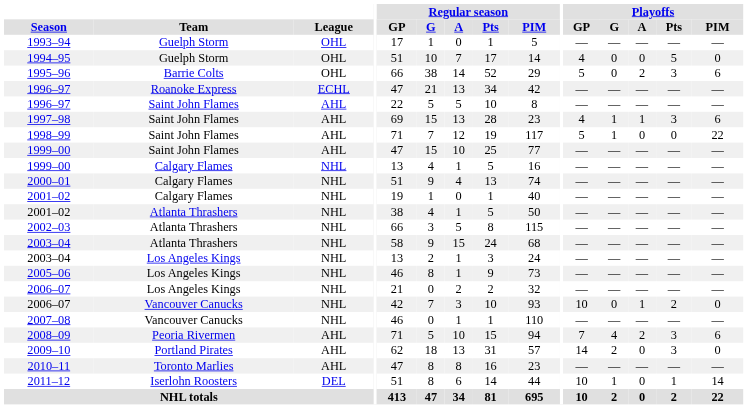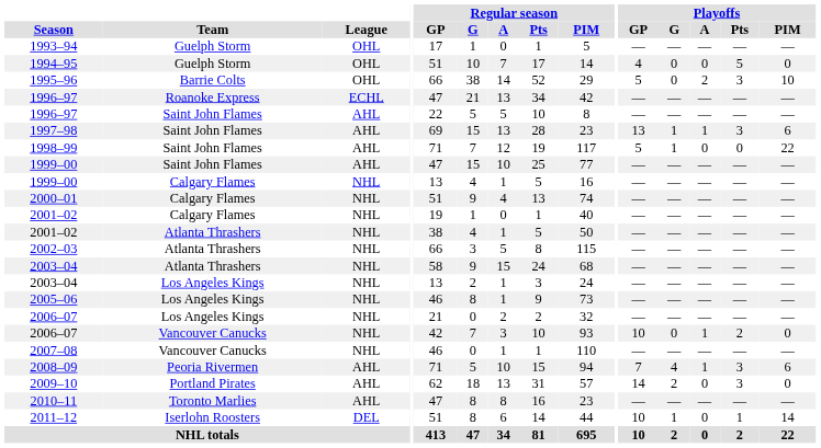 <table border="0" cellpadding="1" cellspacing="0" style="text-align:center; width:60em">
 <tr bgcolor="#e0e0e0">
 <th colspan="3"  bgcolor="#ffffff"></th>
 <th rowspan="99" bgcolor="#ffffff"></th>
 <th colspan="5"><a href='#'>Regular season</a></th>
 <th rowspan="99" bgcolor="#ffffff"></th>
 <th colspan="5"><a href='#'>Playoffs</a></th>
 </tr>
 <tr bgcolor="#e0e0e0">
 <th><a href='#'>Season</a></th>
 <th>Team</th>
 <th>League</th>
 <th>GP</th>
 <th><a href='#'>G</a></th>
 <th><a href='#'>A</a></th>
 <th><a href='#'>Pts</a></th>
 <th><a href='#'>PIM</a></th>
 <th>GP</th>
 <th>G</th>
 <th>A</th>
 <th>Pts</th>
 <th>PIM</th>
 </tr>
 <tr ALIGN="center">
 <td ALIGN="center"><a href='#'>1993–94</a></td>
 <td ALIGN="center"><a href='#'>Guelph Storm</a></td>
 <td ALIGN="center"><a href='#'>OHL</a></td>
 <td ALIGN="center">17</td>
 <td ALIGN="center">1</td>
 <td ALIGN="center">0</td>
 <td ALIGN="center">1</td>
 <td ALIGN="center">5</td>
 <td ALIGN="center">—</td>
 <td ALIGN="center">—</td>
 <td ALIGN="center">—</td>
 <td ALIGN="center">—</td>
 <td ALIGN="center">—</td>
 </tr>
 <tr ALIGN="center" bgcolor="#f0f0f0">
 <td ALIGN="center"><a href='#'>1994–95</a></td>
 <td ALIGN="center">Guelph Storm</td>
 <td ALIGN="center">OHL</td>
 <td ALIGN="center">51</td>
 <td ALIGN="center">10</td>
 <td ALIGN="center">7</td>
 <td ALIGN="center">17</td>
 <td ALIGN="center">14</td>
 <td ALIGN="center">4</td>
 <td ALIGN="center">0</td>
 <td ALIGN="center">0</td>
 <td ALIGN="center">5</td>
 <td ALIGN="center">0</td>
 </tr>
 <tr ALIGN="center">
 <td ALIGN="center"><a href='#'>1995–96</a></td>
 <td ALIGN="center"><a href='#'>Barrie Colts</a></td>
 <td ALIGN="center">OHL</td>
 <td ALIGN="center">66</td>
 <td ALIGN="center">38</td>
 <td ALIGN="center">14</td>
 <td ALIGN="center">52</td>
 <td ALIGN="center">29</td>
 <td ALIGN="center">5</td>
 <td ALIGN="center">0</td>
 <td ALIGN="center">2</td>
 <td ALIGN="center">3</td>
-<td ALIGN="center">6</td>
+<td ALIGN="center">10</td>
 </tr>
 <tr ALIGN="center" bgcolor="#f0f0f0">
 <td ALIGN="center"><a href='#'>1996–97</a></td>
 <td ALIGN="center"><a href='#'>Roanoke Express</a></td>
 <td ALIGN="center"><a href='#'>ECHL</a></td>
 <td ALIGN="center">47</td>
 <td ALIGN="center">21</td>
 <td ALIGN="center">13</td>
 <td ALIGN="center">34</td>
 <td ALIGN="center">42</td>
 <td ALIGN="center">—</td>
 <td ALIGN="center">—</td>
 <td ALIGN="center">—</td>
 <td ALIGN="center">—</td>
 <td ALIGN="center">—</td>
 </tr>
 <tr ALIGN="center">
 <td ALIGN="center"><a href='#'>1996–97</a></td>
 <td ALIGN="center"><a href='#'>Saint John Flames</a></td>
 <td ALIGN="center"><a href='#'>AHL</a></td>
 <td ALIGN="center">22</td>
 <td ALIGN="center">5</td>
 <td ALIGN="center">5</td>
 <td ALIGN="center">10</td>
 <td ALIGN="center">8</td>
 <td ALIGN="center">—</td>
 <td ALIGN="center">—</td>
 <td ALIGN="center">—</td>
 <td ALIGN="center">—</td>
 <td ALIGN="center">—</td>
 </tr>
 <tr ALIGN="center" bgcolor="#f0f0f0">
 <td ALIGN="center"><a href='#'>1997–98</a></td>
 <td ALIGN="center">Saint John Flames</td>
 <td ALIGN="center">AHL</td>
 <td ALIGN="center">69</td>
 <td ALIGN="center">15</td>
 <td ALIGN="center">13</td>
 <td ALIGN="center">28</td>
 <td ALIGN="center">23</td>
-<td ALIGN="center">4</td>
+<td ALIGN="center">13</td>
 <td ALIGN="center">1</td>
 <td ALIGN="center">1</td>
 <td ALIGN="center">3</td>
 <td ALIGN="center">6</td>
 </tr>
 <tr ALIGN="center">
 <td ALIGN="center"><a href='#'>1998–99</a></td>
 <td ALIGN="center">Saint John Flames</td>
 <td ALIGN="center">AHL</td>
 <td ALIGN="center">71</td>
 <td ALIGN="center">7</td>
 <td ALIGN="center">12</td>
 <td ALIGN="center">19</td>
 <td ALIGN="center">117</td>
 <td ALIGN="center">5</td>
 <td ALIGN="center">1</td>
 <td ALIGN="center">0</td>
 <td ALIGN="center">0</td>
 <td ALIGN="center">22</td>
 </tr>
 <tr ALIGN="center" bgcolor="#f0f0f0">
 <td ALIGN="center"><a href='#'>1999–00</a></td>
 <td ALIGN="center">Saint John Flames</td>
 <td ALIGN="center">AHL</td>
 <td ALIGN="center">47</td>
 <td ALIGN="center">15</td>
 <td ALIGN="center">10</td>
 <td ALIGN="center">25</td>
 <td ALIGN="center">77</td>
 <td ALIGN="center">—</td>
 <td ALIGN="center">—</td>
 <td ALIGN="center">—</td>
 <td ALIGN="center">—</td>
 <td ALIGN="center">—</td>
 </tr>
 <tr ALIGN="center">
 <td ALIGN="center"><a href='#'>1999–00</a></td>
 <td ALIGN="center"><a href='#'>Calgary Flames</a></td>
 <td ALIGN="center"><a href='#'>NHL</a></td>
 <td ALIGN="center">13</td>
 <td ALIGN="center">4</td>
 <td ALIGN="center">1</td>
 <td ALIGN="center">5</td>
 <td ALIGN="center">16</td>
 <td ALIGN="center">—</td>
 <td ALIGN="center">—</td>
 <td ALIGN="center">—</td>
 <td ALIGN="center">—</td>
 <td ALIGN="center">—</td>
 </tr>
 <tr ALIGN="center" bgcolor="#f0f0f0">
 <td ALIGN="center"><a href='#'>2000–01</a></td>
 <td ALIGN="center">Calgary Flames</td>
 <td ALIGN="center">NHL</td>
 <td ALIGN="center">51</td>
 <td ALIGN="center">9</td>
 <td ALIGN="center">4</td>
 <td ALIGN="center">13</td>
 <td ALIGN="center">74</td>
 <td ALIGN="center">—</td>
 <td ALIGN="center">—</td>
 <td ALIGN="center">—</td>
 <td ALIGN="center">—</td>
 <td ALIGN="center">—</td>
 </tr>
 <tr ALIGN="center">
 <td ALIGN="center"><a href='#'>2001–02</a></td>
 <td ALIGN="center">Calgary Flames</td>
 <td ALIGN="center">NHL</td>
 <td ALIGN="center">19</td>
 <td ALIGN="center">1</td>
 <td ALIGN="center">0</td>
 <td ALIGN="center">1</td>
 <td ALIGN="center">40</td>
 <td ALIGN="center">—</td>
 <td ALIGN="center">—</td>
 <td ALIGN="center">—</td>
 <td ALIGN="center">—</td>
 <td ALIGN="center">—</td>
 </tr>
 <tr ALIGN="center" bgcolor="#f0f0f0">
 <td ALIGN="center">2001–02</td>
 <td ALIGN="center"><a href='#'>Atlanta Thrashers</a></td>
 <td ALIGN="center">NHL</td>
 <td ALIGN="center">38</td>
 <td ALIGN="center">4</td>
 <td ALIGN="center">1</td>
 <td ALIGN="center">5</td>
 <td ALIGN="center">50</td>
 <td ALIGN="center">—</td>
 <td ALIGN="center">—</td>
 <td ALIGN="center">—</td>
 <td ALIGN="center">—</td>
 <td ALIGN="center">—</td>
 </tr>
 <tr ALIGN="center">
 <td ALIGN="center"><a href='#'>2002–03</a></td>
 <td ALIGN="center">Atlanta Thrashers</td>
 <td ALIGN="center">NHL</td>
 <td ALIGN="center">66</td>
 <td ALIGN="center">3</td>
 <td ALIGN="center">5</td>
 <td ALIGN="center">8</td>
 <td ALIGN="center">115</td>
 <td ALIGN="center">—</td>
 <td ALIGN="center">—</td>
 <td ALIGN="center">—</td>
 <td ALIGN="center">—</td>
 <td ALIGN="center">—</td>
 </tr>
 <tr ALIGN="center" bgcolor="#f0f0f0">
 <td ALIGN="center"><a href='#'>2003–04</a></td>
 <td ALIGN="center">Atlanta Thrashers</td>
 <td ALIGN="center">NHL</td>
 <td ALIGN="center">58</td>
 <td ALIGN="center">9</td>
 <td ALIGN="center">15</td>
 <td ALIGN="center">24</td>
 <td ALIGN="center">68</td>
 <td ALIGN="center">—</td>
 <td ALIGN="center">—</td>
 <td ALIGN="center">—</td>
 <td ALIGN="center">—</td>
 <td ALIGN="center">—</td>
 </tr>
 <tr ALIGN="center">
 <td ALIGN="center">2003–04</td>
 <td ALIGN="center"><a href='#'>Los Angeles Kings</a></td>
 <td ALIGN="center">NHL</td>
 <td ALIGN="center">13</td>
 <td ALIGN="center">2</td>
 <td ALIGN="center">1</td>
 <td ALIGN="center">3</td>
 <td ALIGN="center">24</td>
 <td ALIGN="center">—</td>
 <td ALIGN="center">—</td>
 <td ALIGN="center">—</td>
 <td ALIGN="center">—</td>
 <td ALIGN="center">—</td>
 </tr>
 <tr ALIGN="center" bgcolor="#f0f0f0">
 <td ALIGN="center"><a href='#'>2005–06</a></td>
 <td ALIGN="center">Los Angeles Kings</td>
 <td ALIGN="center">NHL</td>
 <td ALIGN="center">46</td>
 <td ALIGN="center">8</td>
 <td ALIGN="center">1</td>
 <td ALIGN="center">9</td>
 <td ALIGN="center">73</td>
 <td ALIGN="center">—</td>
 <td ALIGN="center">—</td>
 <td ALIGN="center">—</td>
 <td ALIGN="center">—</td>
 <td ALIGN="center">—</td>
 </tr>
 <tr ALIGN="center">
 <td ALIGN="center"><a href='#'>2006–07</a></td>
 <td ALIGN="center">Los Angeles Kings</td>
 <td ALIGN="center">NHL</td>
 <td ALIGN="center">21</td>
 <td ALIGN="center">0</td>
 <td ALIGN="center">2</td>
 <td ALIGN="center">2</td>
 <td ALIGN="center">32</td>
 <td ALIGN="center">—</td>
 <td ALIGN="center">—</td>
 <td ALIGN="center">—</td>
 <td ALIGN="center">—</td>
 <td ALIGN="center">—</td>
 </tr>
 <tr ALIGN="center" bgcolor="#f0f0f0">
 <td ALIGN="center">2006–07</td>
 <td ALIGN="center"><a href='#'>Vancouver Canucks</a></td>
 <td ALIGN="center">NHL</td>
 <td ALIGN="center">42</td>
 <td ALIGN="center">7</td>
 <td ALIGN="center">3</td>
 <td ALIGN="center">10</td>
 <td ALIGN="center">93</td>
 <td ALIGN="center">10</td>
 <td ALIGN="center">0</td>
 <td ALIGN="center">1</td>
 <td ALIGN="center">2</td>
 <td ALIGN="center">0</td>
 </tr>
 <tr ALIGN="center">
 <td ALIGN="center"><a href='#'>2007–08</a></td>
 <td ALIGN="center">Vancouver Canucks</td>
 <td ALIGN="center">NHL</td>
 <td ALIGN="center">46</td>
 <td ALIGN="center">0</td>
 <td ALIGN="center">1</td>
 <td ALIGN="center">1</td>
 <td ALIGN="center">110</td>
 <td ALIGN="center">—</td>
 <td ALIGN="center">—</td>
 <td ALIGN="center">—</td>
 <td ALIGN="center">—</td>
 <td ALIGN="center">—</td>
 </tr>
 <tr ALIGN="center" bgcolor="#f0f0f0">
 <td ALIGN="center"><a href='#'>2008–09</a></td>
 <td ALIGN="center"><a href='#'>Peoria Rivermen</a></td>
 <td ALIGN="center">AHL</td>
 <td ALIGN="center">71</td>
 <td ALIGN="center">5</td>
 <td ALIGN="center">10</td>
 <td ALIGN="center">15</td>
 <td ALIGN="center">94</td>
 <td ALIGN="center">7</td>
 <td ALIGN="center">4</td>
-<td ALIGN="center">2</td>
+<td ALIGN="center">1</td>
 <td ALIGN="center">3</td>
 <td ALIGN="center">6</td>
 </tr>
 <tr ALIGN="center">
 <td ALIGN="center"><a href='#'>2009–10</a></td>
 <td ALIGN="center"><a href='#'>Portland Pirates</a></td>
 <td ALIGN="center">AHL</td>
 <td ALIGN="center">62</td>
 <td ALIGN="center">18</td>
 <td ALIGN="center">13</td>
 <td ALIGN="center">31</td>
 <td ALIGN="center">57</td>
 <td ALIGN="center">14</td>
 <td ALIGN="center">2</td>
 <td ALIGN="center">0</td>
 <td ALIGN="center">3</td>
 <td ALIGN="center">0</td>
 </tr>
 <tr ALIGN="center" bgcolor="#f0f0f0">
 <td ALIGN="center"><a href='#'>2010–11</a></td>
 <td ALIGN="center"><a href='#'>Toronto Marlies</a></td>
 <td ALIGN="center">AHL</td>
 <td ALIGN="center">47</td>
 <td ALIGN="center">8</td>
 <td ALIGN="center">8</td>
 <td ALIGN="center">16</td>
 <td ALIGN="center">23</td>
 <td ALIGN="center">—</td>
 <td ALIGN="center">—</td>
 <td ALIGN="center">—</td>
 <td ALIGN="center">—</td>
 <td ALIGN="center">—</td>
 </tr>
 <tr ALIGN="center">
 <td ALIGN="center"><a href='#'>2011–12</a></td>
 <td ALIGN="center"><a href='#'>Iserlohn Roosters</a></td>
 <td ALIGN="center"><a href='#'>DEL</a></td>
 <td ALIGN="center">51</td>
 <td ALIGN="center">8</td>
 <td ALIGN="center">6</td>
 <td ALIGN="center">14</td>
 <td ALIGN="center">44</td>
 <td ALIGN="center">10</td>
 <td ALIGN="center">1</td>
 <td ALIGN="center">0</td>
 <td ALIGN="center">1</td>
 <td ALIGN="center">14</td>
 </tr>
 <tr ALIGN="center" bgcolor="#e0e0e0">
 <th colspan="3">NHL totals</th>
 <th ALIGN="center">413</th>
 <th ALIGN="center">47</th>
 <th ALIGN="center">34</th>
 <th ALIGN="center">81</th>
 <th ALIGN="center">695</th>
 <th ALIGN="center">10</th>
 <th ALIGN="center">2</th>
 <th ALIGN="center">0</th>
 <th ALIGN="center">2</th>
 <th ALIGN="center">22</th>
 </tr>
 </table>
